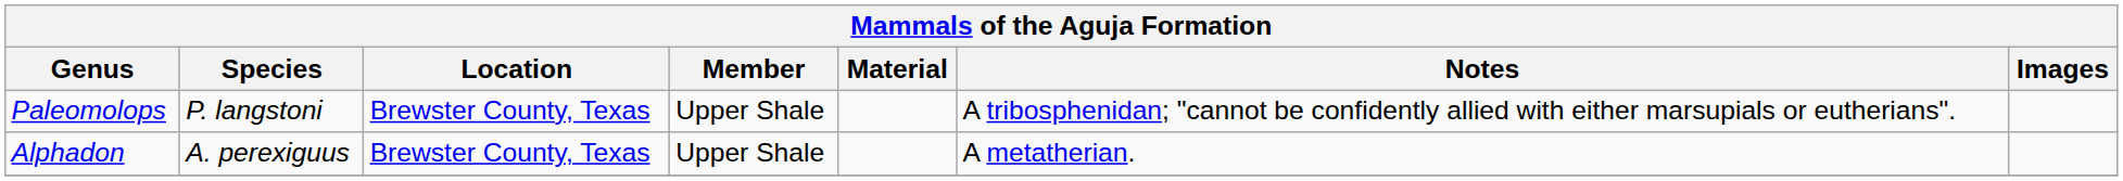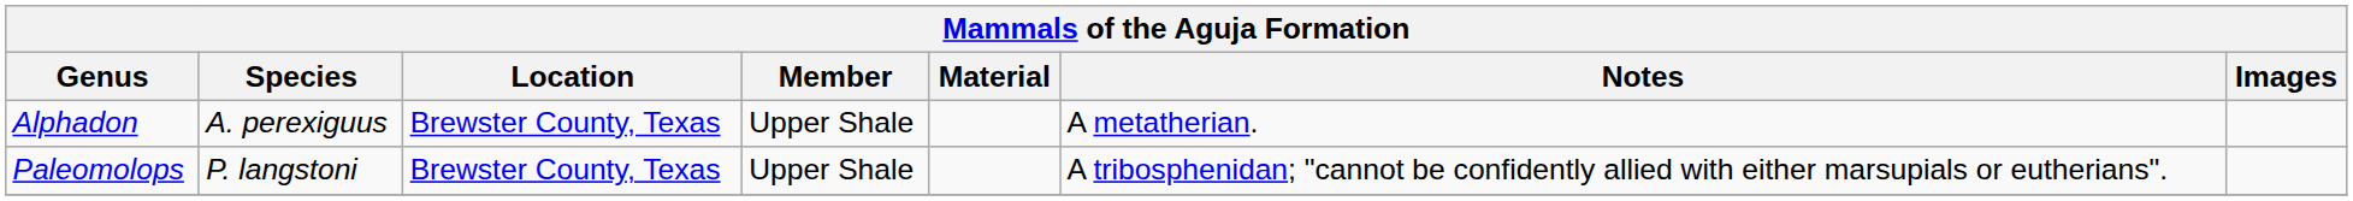 <table class="wikitable" align="center" width="100%">
 <tr>
 <th colspan="7" align="center"><strong><a href='#'>Mammals</a> of the Aguja Formation</strong></th>
 </tr>
 <tr>
 <th>Genus</th>
 <th>Species</th>
 <th>Location</th>
 <th><strong>Member</strong></th>
 <th><strong>Material</strong></th>
 <th>Notes</th>
 <th>Images</th>
 </tr>
 <tr>
+<td><em><a href='#'>Alphadon</a></em></td>
+<td><em>A. perexiguus</em></td>
+<td><a href='#'>Brewster County, Texas</a></td>
+<td>Upper Shale</td>
+<td></td>
+<td>A <a href='#'>metatherian</a>.</td>
+<td></td>
+</tr>
+<tr>
 <td><em><a href='#'>Paleomolops</a></em></td>
 <td><em>P. langstoni</em></td>
 <td><a href='#'>Brewster County, Texas</a></td>
 <td>Upper Shale</td>
 <td></td>
 <td>A <a href='#'>tribosphenidan</a>; "cannot be confidently allied with either marsupials or eutherians".</td>
 <td></td>
 </tr>
 <tr>
-<td><em><a href='#'>Alphadon</a></em></td>
-<td><em>A. perexiguus</em></td>
-<td><a href='#'>Brewster County, Texas</a></td>
-<td>Upper Shale</td>
-<td></td>
-<td>A <a href='#'>metatherian</a>.</td>
-<td></td>
-</tr>
-<tr>
 </tr>
 </table>
